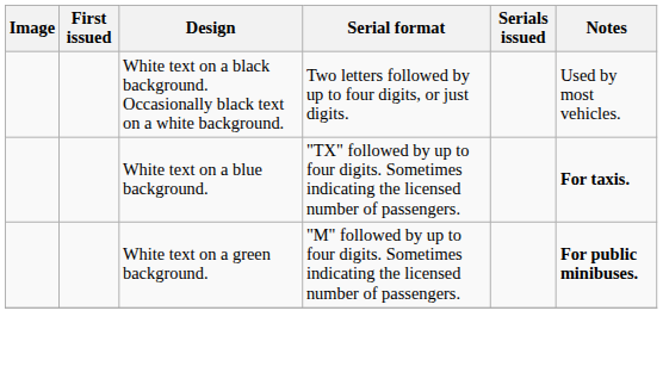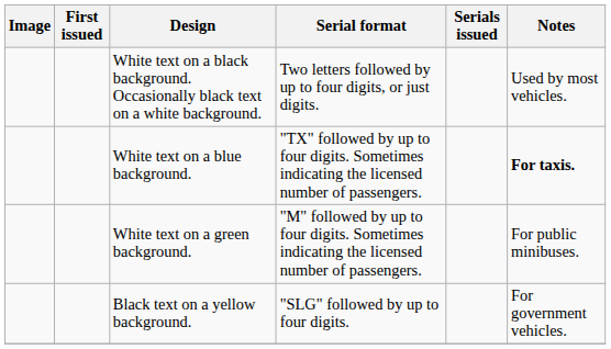 <table class="wikitable">
 <tr>
 <th>Image</th>
 <th>First issued</th>
 <th>Design</th>
 <th>Serial format</th>
 <th>Serials issued</th>
 <th>Notes</th>
 </tr>
 <tr>
 <td></td>
 <td></td>
 <td>White text on a black background. Occasionally black text on a white background.</td>
 <td>Two letters followed by up to four digits, or just digits.</td>
 <td></td>
 <td>Used by most vehicles.</td>
 </tr>
 <tr>
 <td></td>
 <td></td>
 <td>White text on a blue background.</td>
 <td>"TX" followed by up to four digits. Sometimes indicating the licensed number of passengers.</td>
 <td></td>
 <td><strong>For taxis.</strong></td>
 </tr>
 <tr>
 <td></td>
 <td></td>
 <td>White text on a green background.</td>
 <td>"M" followed by up to four digits. Sometimes indicating the licensed number of passengers.</td>
 <td></td>
-<td><strong>For public minibuses.</strong></td>
+<td>For public minibuses.</td>
+</tr>
+<tr>
+<td></td>
+<td></td>
+<td>Black text on a yellow background.</td>
+<td>"SLG" followed by up to four digits.</td>
+<td></td>
+<td>For government vehicles.</td>
 </tr>
 <tr>
 </tr>
 </table>
